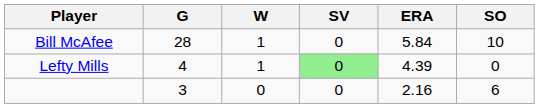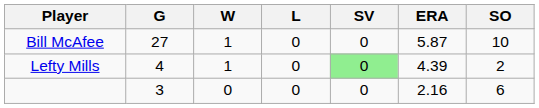 <table class="wikitable sortable">
 <tr>
 <th bgcolor="#DDDDFF" width="16%">Player</th>
 <th bgcolor="#DDDDFF" width="9%">G</th>
 <th bgcolor="#DDDDFF" width="9%">W</th>
+<th bgcolor="#DDDDFF" width="9%">L</th>
 <th bgcolor="#DDDDFF" width="9%">SV</th>
 <th bgcolor="#DDDDFF" width="9%">ERA</th>
 <th bgcolor="#DDDDFF" width="9%">SO</th>
 </tr>
 <tr align="center">
 <td><a href='#'>Bill McAfee</a></td>
-<td>28</td>
+<td>27</td>
 <td>1</td>
 <td>0</td>
-<td>5.84</td>
+<td>0</td>
+<td>5.87</td>
 <td>10</td>
 </tr>
 <tr align="center">
 <td><a href='#'>Lefty Mills</a></td>
 <td>4</td>
 <td>1</td>
+<td>0</td>
 <td style="background: lightgreen;">0</td>
 <td>4.39</td>
-<td>0</td>
+<td>2</td>
 </tr>
 <tr align="center">
 <td></td>
 <td>3</td>
 <td>0</td>
 <td>0</td>
+<td>0</td>
 <td>2.16</td>
 <td>6</td>
 </tr>
 </table>
